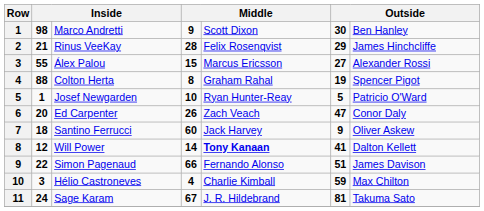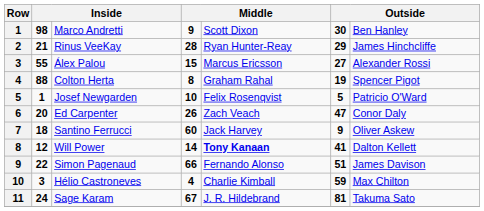 <table class="wikitable" style="font-size: 90%;">
 <tr>
 <th>Row</th>
 <th colspan=2 width="195">Inside</th>
 <th colspan=2 width="195">Middle</th>
 <th colspan=2 width="195">Outside</th>
 </tr>
 <tr>
 <th>1</th>
 <td align="center" width="20"><strong>98</strong></td>
 <td> <a href='#'>Marco Andretti</a></td>
 <td align="center" width="20"><strong>9</strong></td>
 <td> <a href='#'>Scott Dixon</a> </td>
 <td align="center" width="20"><strong>30</strong></td>
 <td> <a href='#'>Ben Hanley</a></td>
 </tr>
 <tr>
 <th>2</th>
 <td align="center" width="20"><strong>21</strong></td>
 <td> <a href='#'>Rinus VeeKay</a> </td>
 <td align="center" width="20"><strong>28</strong></td>
-<td> <a href='#'>Felix Rosenqvist</a></td>
+<td> <a href='#'>Ryan Hunter-Reay</a> </td>
 <td align="center" width="20"><strong>29</strong></td>
 <td> <a href='#'>James Hinchcliffe</a></td>
 </tr>
 <tr>
 <th>3</th>
 <td align="center" width="20"><strong>55</strong></td>
 <td> <a href='#'>Álex Palou</a> </td>
 <td align="center" width="20"><strong>15</strong></td>
 <td> <a href='#'>Marcus Ericsson</a></td>
 <td align="center" width="20"><strong>27</strong></td>
 <td> <a href='#'>Alexander Rossi</a> </td>
 </tr>
 <tr>
 <th>4</th>
 <td align="center" width="20"><strong>88</strong></td>
 <td> <a href='#'>Colton Herta</a></td>
 <td align="center" width="20"><strong>8</strong></td>
 <td> <a href='#'>Graham Rahal</a></td>
 <td align="center" width="20"><strong>19</strong></td>
 <td> <a href='#'>Spencer Pigot</a></td>
 </tr>
 <tr>
 <th>5</th>
 <td align="center" width="20"><strong>1</strong></td>
 <td> <a href='#'>Josef Newgarden</a></td>
 <td align="center" width="20"><strong>10</strong></td>
-<td> <a href='#'>Ryan Hunter-Reay</a> </td>
+<td> <a href='#'>Felix Rosenqvist</a></td>
 <td align="center" width="20"><strong>5</strong></td>
 <td> <a href='#'>Patricio O'Ward</a> </td>
 </tr>
 <tr>
 <th>6</th>
 <td align="center" width="20"><strong>20</strong></td>
 <td> <a href='#'>Ed Carpenter</a></td>
 <td align="center" width="20"><strong>26</strong></td>
 <td> <a href='#'>Zach Veach</a></td>
 <td align="center" width="20"><strong>47</strong></td>
 <td> <a href='#'>Conor Daly</a></td>
 </tr>
 <tr>
 <th>7</th>
 <td align="center" width="20"><strong>18</strong></td>
 <td> <a href='#'>Santino Ferrucci</a></td>
 <td align="center" width="20"><strong>60</strong></td>
 <td> <a href='#'>Jack Harvey</a></td>
 <td align="center" width="20"><strong>9</strong></td>
 <td> <a href='#'>Oliver Askew</a> </td>
 </tr>
 <tr>
 <th>8</th>
 <td align="center" width="20"><strong>12</strong></td>
 <td> <a href='#'>Will Power</a> </td>
 <td align="center" width="20"><strong>14</strong></td>
 <td><strong> <a href='#'>Tony Kanaan</a> </strong></td>
 <td align="center" width="20"><strong>41</strong></td>
 <td> <a href='#'>Dalton Kellett</a> </td>
 </tr>
 <tr>
 <th>9</th>
 <td align="center" width="20"><strong>22</strong></td>
 <td> <a href='#'>Simon Pagenaud</a> </td>
 <td align="center" width="20"><strong>66</strong></td>
 <td> <a href='#'>Fernando Alonso</a></td>
 <td align="center" width="20"><strong>51</strong></td>
 <td> <a href='#'>James Davison</a></td>
 </tr>
 <tr>
 <th>10</th>
 <td align="center" width="20"><strong>3</strong></td>
 <td> <a href='#'>Hélio Castroneves</a> </td>
 <td align="center" width="20"><strong>4</strong></td>
 <td> <a href='#'>Charlie Kimball</a></td>
 <td align="center" width="20"><strong>59</strong></td>
 <td> <a href='#'>Max Chilton</a></td>
 </tr>
 <tr>
 <th>11</th>
 <td align="center" width="20"><strong>24</strong></td>
 <td> <a href='#'>Sage Karam</a></td>
 <td align="center" width="20"><strong>67</strong></td>
 <td> <a href='#'>J. R. Hildebrand</a></td>
 <td align="center" width="20"><strong>81</strong></td>
 <td> <a href='#'>Takuma Sato</a> </td>
 </tr>
 <tr>
 </tr>
 </table>
